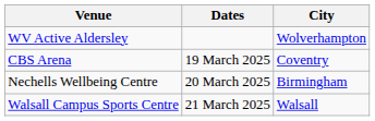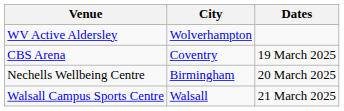 <table class="wikitable">
 <tr>
 <th>Venue</th>
+<th>City</th>
 <th>Dates</th>
-<th>City</th>
 </tr>
 <tr>
 <td><a href='#'>WV Active Aldersley</a></td>
+<td><a href='#'>Wolverhampton</a></td>
 <td></td>
-<td><a href='#'>Wolverhampton</a></td>
 </tr>
 <tr>
 <td><a href='#'>CBS Arena</a></td>
+<td><a href='#'>Coventry</a></td>
 <td>19 March 2025</td>
-<td><a href='#'>Coventry</a></td>
 </tr>
 <tr>
 <td>Nechells Wellbeing Centre</td>
+<td><a href='#'>Birmingham</a></td>
 <td>20 March 2025</td>
-<td><a href='#'>Birmingham</a></td>
 </tr>
 <tr>
 <td><a href='#'>Walsall Campus Sports Centre</a></td>
+<td><a href='#'>Walsall</a></td>
 <td>21 March 2025</td>
-<td><a href='#'>Walsall</a></td>
 </tr>
 </table>
